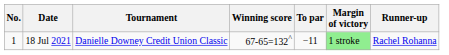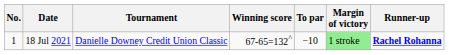 <table class="wikitable" style="font-size:95%;">
 <tr>
 <th>No.</th>
 <th>Date</th>
 <th>Tournament</th>
 <th>Winning score</th>
 <th>To par</th>
 <th>Margin<br>of victory</th>
 <th>Runner-up</th>
 </tr>
 <tr>
 <td align=center>1</td>
 <td align=right>18 Jul <a href='#'>2021</a></td>
 <td><a href='#'>Danielle Downey Credit Union Classic</a></td>
 <td align=right>67-65=132<sup>^</sup></td>
-<td align=center>−11</td>
+<td align=center>−10</td>
 <td style="background: lightgreen;">1 stroke</td>
-<td> <a href='#'>Rachel Rohanna</a></td>
+<td><strong> <a href='#'>Rachel Rohanna</a></strong></td>
 </tr>
 </table>
